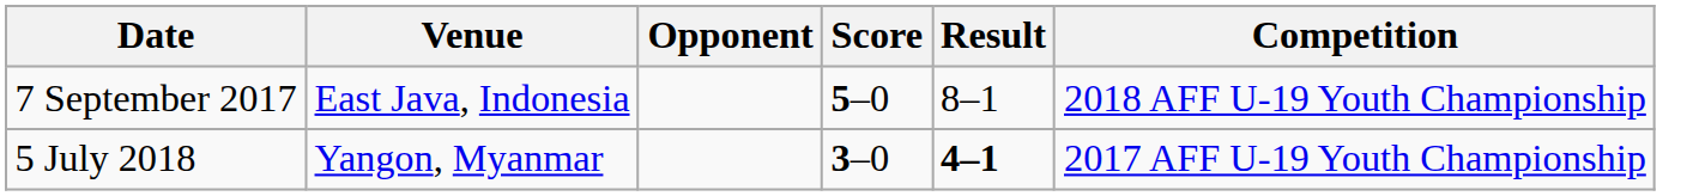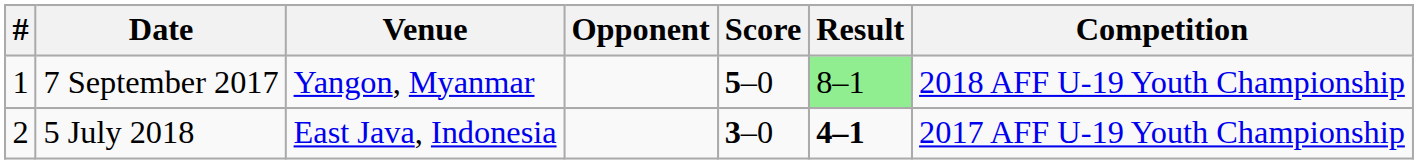 <table class="wikitable">
 <tr>
+<th>#</th>
 <th>Date</th>
 <th>Venue</th>
 <th>Opponent</th>
 <th>Score</th>
 <th>Result</th>
 <th>Competition</th>
 </tr>
 <tr>
+<td>1</td>
 <td>7 September 2017</td>
-<td><a href='#'>East Java</a>, <a href='#'>Indonesia</a></td>
+<td><a href='#'>Yangon</a>, <a href='#'>Myanmar</a></td>
 <td></td>
 <td><strong>5</strong>–0</td>
-<td>8–1</td>
+<td style="background: lightgreen;">8–1</td>
 <td><a href='#'>2018 AFF U-19 Youth Championship</a></td>
 </tr>
 <tr>
+<td>2</td>
 <td>5 July 2018</td>
-<td><a href='#'>Yangon</a>, <a href='#'>Myanmar</a></td>
+<td><a href='#'>East Java</a>, <a href='#'>Indonesia</a></td>
 <td></td>
 <td><strong>3</strong>–0</td>
 <td><strong>4–1</strong></td>
 <td><a href='#'>2017 AFF U-19 Youth Championship</a></td>
 </tr>
 </table>
